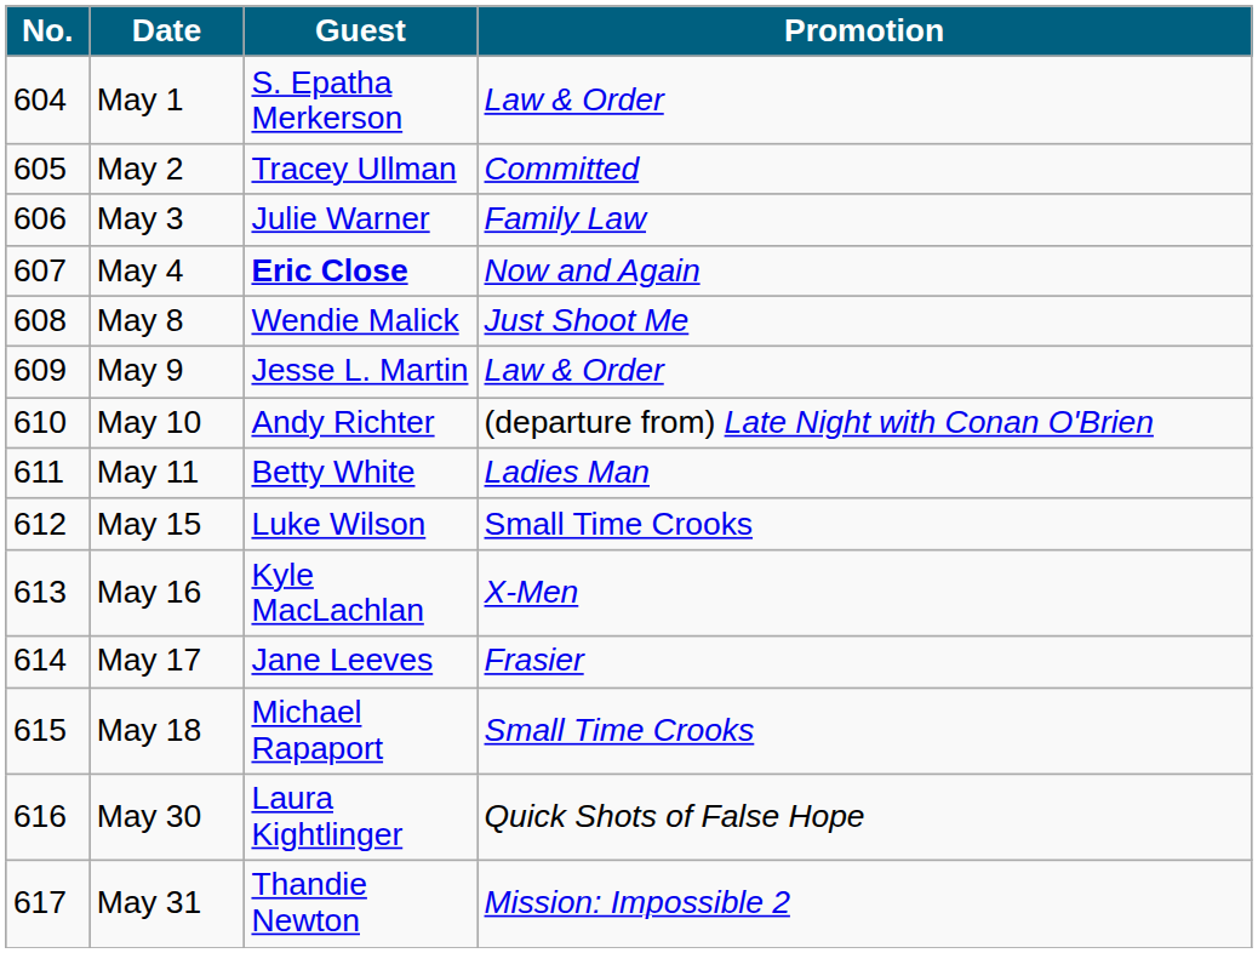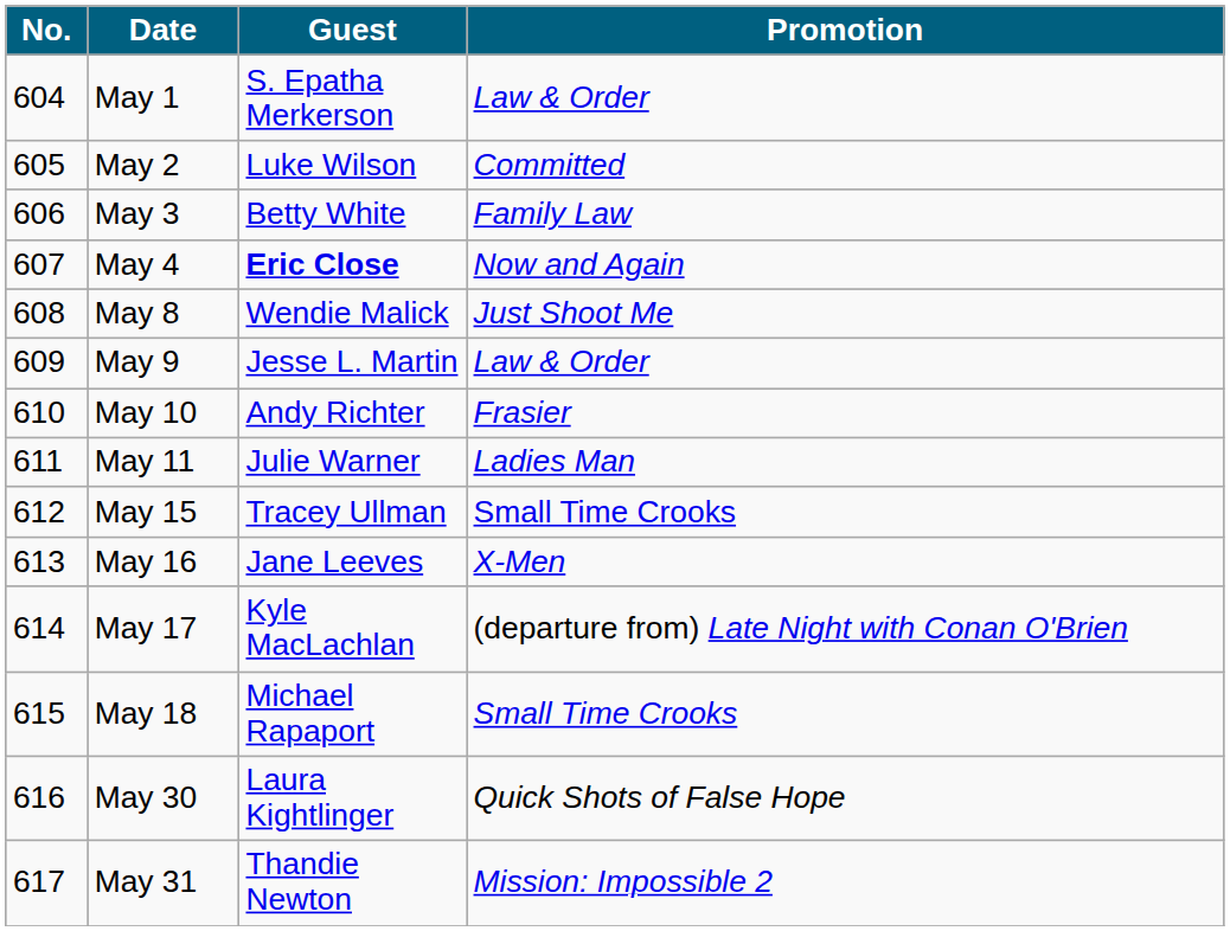 <table class="wikitable" width="100%">
 <tr bgcolor="#CCCCCC">
 <th width="5%" style="background:#006080; color:white"><abbr>No.</abbr></th>
 <th width="10%" style="background:#006080; color:white">Date</th>
 <th width="15%" style="background:#006080; color:white">Guest</th>
 <th width="50%" style="background:#006080; color:white">Promotion</th>
 </tr>
 <tr>
 <td>604</td>
 <td>May 1</td>
 <td><a href='#'>S. Epatha Merkerson</a></td>
 <td><em><a href='#'>Law & Order</a></em></td>
 </tr>
 <tr>
 <td>605</td>
 <td>May 2</td>
-<td><a href='#'>Tracey Ullman</a></td>
+<td><a href='#'>Luke Wilson</a></td>
 <td><em><a href='#'>Committed</a></em></td>
 </tr>
 <tr>
 <td>606</td>
 <td>May 3</td>
-<td><a href='#'>Julie Warner</a></td>
+<td><a href='#'>Betty White</a></td>
 <td><em><a href='#'>Family Law</a></em></td>
 </tr>
 <tr>
 <td>607</td>
 <td>May 4</td>
 <td><strong><a href='#'>Eric Close</a></strong></td>
 <td><em><a href='#'>Now and Again</a></em></td>
 </tr>
 <tr>
 <td>608</td>
 <td>May 8</td>
 <td><a href='#'>Wendie Malick</a></td>
 <td><em><a href='#'>Just Shoot Me</a></em></td>
 </tr>
 <tr>
 <td>609</td>
 <td>May 9</td>
 <td><a href='#'>Jesse L. Martin</a></td>
 <td><em><a href='#'>Law & Order</a></em></td>
 </tr>
 <tr>
 <td>610</td>
 <td>May 10</td>
 <td><a href='#'>Andy Richter</a></td>
-<td>(departure from) <em><a href='#'>Late Night with Conan O'Brien</a></em></td>
+<td><em><a href='#'>Frasier</a></em></td>
 </tr>
 <tr>
 <td>611</td>
 <td>May 11</td>
-<td><a href='#'>Betty White</a></td>
+<td><a href='#'>Julie Warner</a></td>
 <td><em><a href='#'>Ladies Man</a></em></td>
 </tr>
 <tr>
 <td>612</td>
 <td>May 15</td>
-<td><a href='#'>Luke Wilson</a></td>
+<td><a href='#'>Tracey Ullman</a></td>
 <td><a href='#'>Small Time Crooks</a></td>
 </tr>
 <tr>
 <td>613</td>
 <td>May 16</td>
-<td><a href='#'>Kyle MacLachlan</a></td>
+<td><a href='#'>Jane Leeves</a></td>
 <td><em><a href='#'>X-Men</a></em></td>
 </tr>
 <tr>
 <td>614</td>
 <td>May 17</td>
-<td><a href='#'>Jane Leeves</a></td>
-<td><em><a href='#'>Frasier</a></em></td>
+<td><a href='#'>Kyle MacLachlan</a></td>
+<td>(departure from) <em><a href='#'>Late Night with Conan O'Brien</a></em></td>
 </tr>
 <tr>
 <td>615</td>
 <td>May 18</td>
 <td><a href='#'>Michael Rapaport</a></td>
 <td><em><a href='#'>Small Time Crooks</a></em></td>
 </tr>
 <tr>
 <td>616</td>
 <td>May 30</td>
 <td><a href='#'>Laura Kightlinger</a></td>
 <td><em>Quick Shots of False Hope</em></td>
 </tr>
 <tr>
 <td>617</td>
 <td>May 31</td>
 <td><a href='#'>Thandie Newton</a></td>
 <td><em><a href='#'>Mission: Impossible 2</a></em></td>
 </tr>
 </table>
